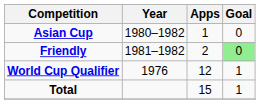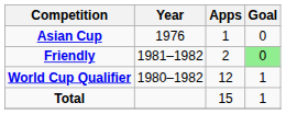 <table class="wikitable" style="font-size:90%; text-align: center;">
 <tr>
 <th>Competition</th>
 <th>Year</th>
 <th>Apps</th>
 <th>Goal</th>
 </tr>
 <tr>
 <td rowspan=1><strong><a href='#'>Asian Cup</a></strong></td>
-<td>1980–1982</td>
+<td>1976</td>
 <td>1</td>
 <td>0</td>
 </tr>
 <tr>
 <td rowspan=1><strong><a href='#'>Friendly</a></strong></td>
 <td>1981–1982</td>
 <td>2</td>
 <td style="background: lightgreen;">0</td>
 </tr>
 <tr>
 <td rowspan=1><strong><a href='#'>World Cup Qualifier</a></strong></td>
-<td>1976</td>
+<td>1980–1982</td>
 <td>12</td>
 <td>1</td>
 </tr>
 <tr>
 <td rowspan=1><strong>Total</strong></td>
 <td></td>
 <td>15</td>
 <td>1</td>
 </tr>
 <tr>
 </tr>
 <tr>
 </tr>
 </table>
